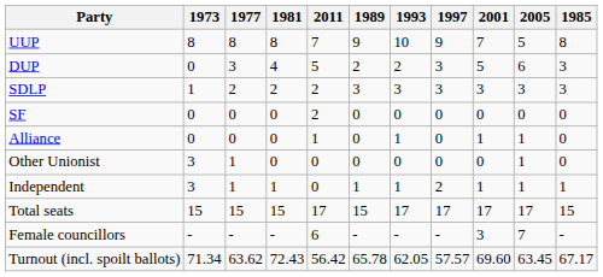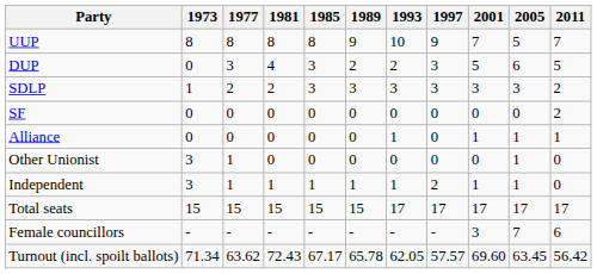 <table class="wikitable sortable" border="1">
 <tr>
 <th scope="col">Party</th>
 <th scope="col">1973</th>
 <th scope="col">1977</th>
 <th scope="col">1981</th>
-<th scope="col">2011</th>
+<th scope="col">1985</th>
 <th scope="col">1989</th>
 <th scope="col">1993</th>
 <th scope="col">1997</th>
 <th scope="col">2001</th>
 <th scope="col">2005</th>
-<th scope="col">1985</th>
+<th scope="col">2011</th>
 </tr>
 <tr>
 <td><a href='#'>UUP</a></td>
 <td>8</td>
 <td>8</td>
 <td>8</td>
-<td>7</td>
+<td>8</td>
 <td>9</td>
 <td>10</td>
 <td>9</td>
 <td>7</td>
 <td>5</td>
-<td>8</td>
+<td>7</td>
 </tr>
 <tr>
 <td><a href='#'>DUP</a></td>
 <td>0</td>
 <td>3</td>
 <td>4</td>
-<td>5</td>
+<td>3</td>
 <td>2</td>
 <td>2</td>
 <td>3</td>
 <td>5</td>
 <td>6</td>
-<td>3</td>
+<td>5</td>
 </tr>
 <tr>
 <td><a href='#'>SDLP</a></td>
 <td>1</td>
-<td>2</td>
 <td>2</td>
 <td>2</td>
 <td>3</td>
 <td>3</td>
 <td>3</td>
 <td>3</td>
 <td>3</td>
 <td>3</td>
+<td>2</td>
 </tr>
 <tr>
 <td><a href='#'>SF</a></td>
 <td>0</td>
 <td>0</td>
 <td>0</td>
-<td>2</td>
 <td>0</td>
 <td>0</td>
 <td>0</td>
 <td>0</td>
 <td>0</td>
 <td>0</td>
+<td>2</td>
 </tr>
 <tr>
 <td><a href='#'>Alliance</a></td>
 <td>0</td>
 <td>0</td>
 <td>0</td>
-<td>1</td>
+<td>0</td>
 <td>0</td>
 <td>1</td>
 <td>0</td>
 <td>1</td>
 <td>1</td>
-<td>0</td>
+<td>1</td>
 </tr>
 <tr>
 <td>Other Unionist</td>
 <td>3</td>
 <td>1</td>
 <td>0</td>
 <td>0</td>
 <td>0</td>
 <td>0</td>
 <td>0</td>
 <td>0</td>
 <td>1</td>
 <td>0</td>
 </tr>
 <tr>
 <td>Independent</td>
 <td>3</td>
 <td>1</td>
 <td>1</td>
-<td>0</td>
+<td>1</td>
 <td>1</td>
 <td>1</td>
 <td>2</td>
 <td>1</td>
 <td>1</td>
-<td>1</td>
+<td>0</td>
 </tr>
 <tr>
 <td>Total seats</td>
 <td>15</td>
 <td>15</td>
 <td>15</td>
-<td>17</td>
+<td>15</td>
 <td>15</td>
 <td>17</td>
 <td>17</td>
 <td>17</td>
 <td>17</td>
-<td>15</td>
+<td>17</td>
 </tr>
 <tr>
 <td>Female councillors</td>
 <td>-</td>
 <td>-</td>
 <td>-</td>
-<td>6</td>
+<td>-</td>
 <td>-</td>
 <td>-</td>
 <td>-</td>
 <td>3</td>
 <td>7</td>
-<td>-</td>
+<td>6</td>
 </tr>
 <tr>
 <td>Turnout (incl. spoilt ballots)</td>
 <td>71.34</td>
 <td>63.62</td>
 <td>72.43</td>
-<td>56.42</td>
+<td>67.17</td>
 <td>65.78</td>
 <td>62.05</td>
 <td>57.57</td>
 <td>69.60</td>
 <td>63.45</td>
-<td>67.17</td>
+<td>56.42</td>
 </tr>
 </table>
